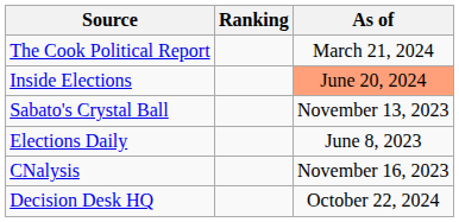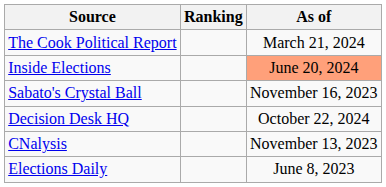 <table class="wikitable" style="text-align:center">
 <tr>
 <th>Source</th>
 <th>Ranking</th>
 <th>As of</th>
 </tr>
 <tr>
 <td align=left><a href='#'>The Cook Political Report</a></td>
 <td></td>
 <td>March 21, 2024</td>
 </tr>
 <tr>
 <td align=left><a href='#'>Inside Elections</a></td>
 <td></td>
 <td style="background: lightsalmon;">June 20, 2024</td>
 </tr>
 <tr>
 <td align=left><a href='#'>Sabato's Crystal Ball</a></td>
 <td></td>
+<td>November 16, 2023</td>
+</tr>
+<tr>
+<td align=left><a href='#'>Decision Desk HQ</a></td>
+<td></td>
+<td>October 22, 2024</td>
+</tr>
+<tr>
+<td align=left><a href='#'>CNalysis</a></td>
+<td></td>
 <td>November 13, 2023</td>
 </tr>
 <tr>
 <td align=left><a href='#'>Elections Daily</a></td>
 <td></td>
 <td>June 8, 2023</td>
 </tr>
-<tr>
-<td align=left><a href='#'>CNalysis</a></td>
-<td></td>
-<td>November 16, 2023</td>
-</tr>
-<tr>
-<td align=left><a href='#'>Decision Desk HQ</a></td>
-<td></td>
-<td>October 22, 2024</td>
-</tr>
 </table>
